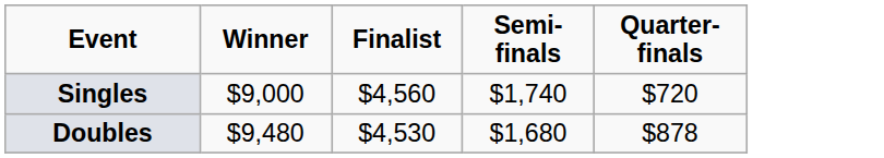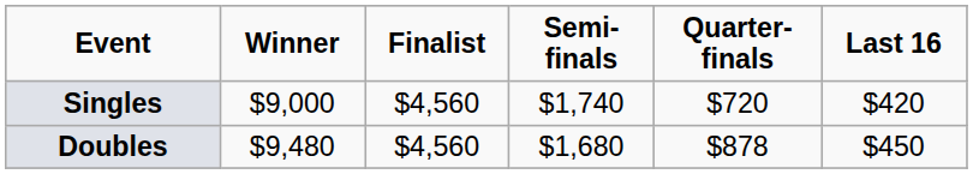 <table class="wikitable" style="font-size:90%; text-align:center">
 <tr>
 <td width="104px"><strong>Event</strong></td>
 <td width="68px"><strong>Winner</strong></td>
 <td width="68px"><strong>Finalist</strong></td>
 <td width="68px"><strong>Semi-finals</strong></td>
 <td width="80px"><strong>Quarter-finals</strong></td>
+<td width="68px"><strong>Last 16</strong></td>
 </tr>
 <tr>
 <td bgcolor="#dfe2e9"><strong>Singles</strong></td>
 <td>$9,000</td>
 <td>$4,560</td>
 <td>$1,740</td>
 <td>$720</td>
+<td>$420</td>
 </tr>
 <tr>
 <td bgcolor="#dfe2e9"><strong>Doubles</strong></td>
 <td>$9,480</td>
-<td>$4,530</td>
+<td>$4,560</td>
 <td>$1,680</td>
 <td>$878</td>
+<td>$450</td>
 </tr>
 </table>
